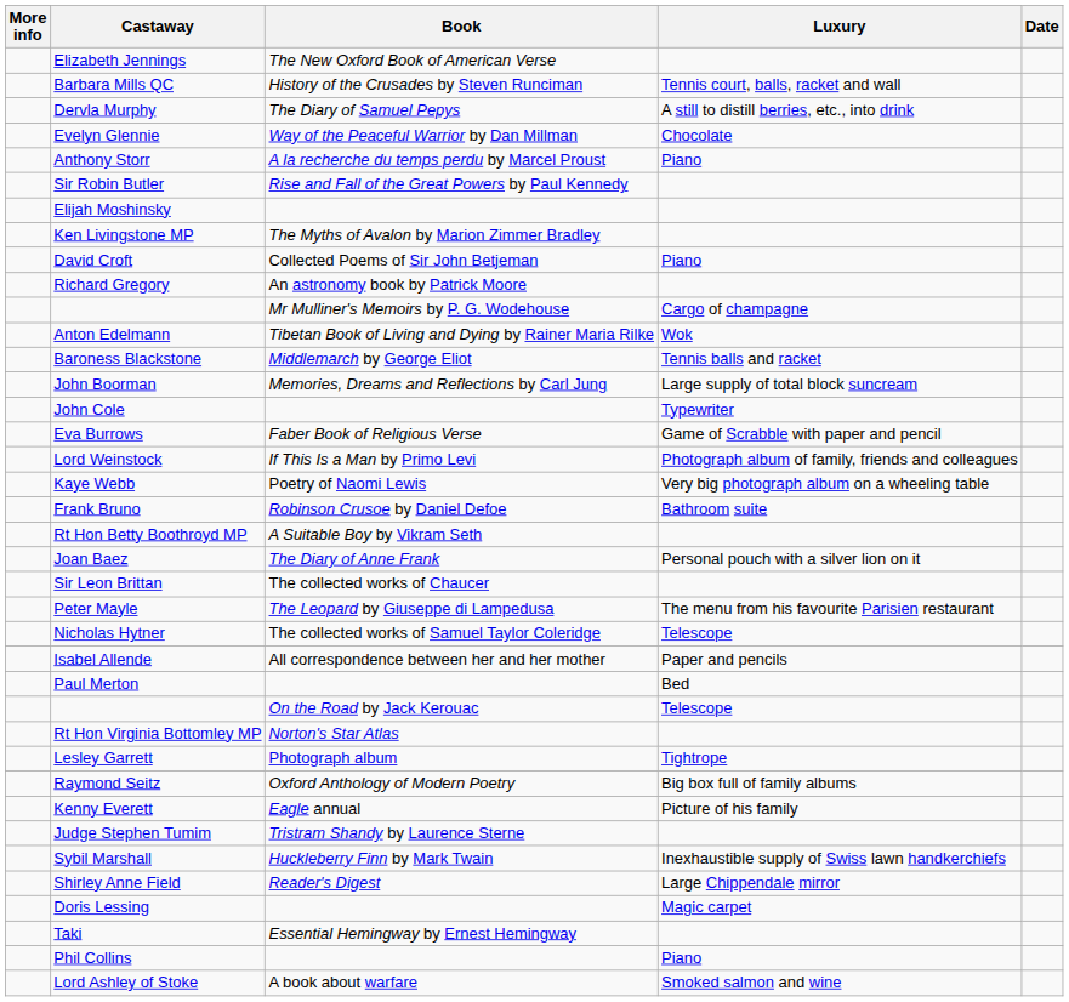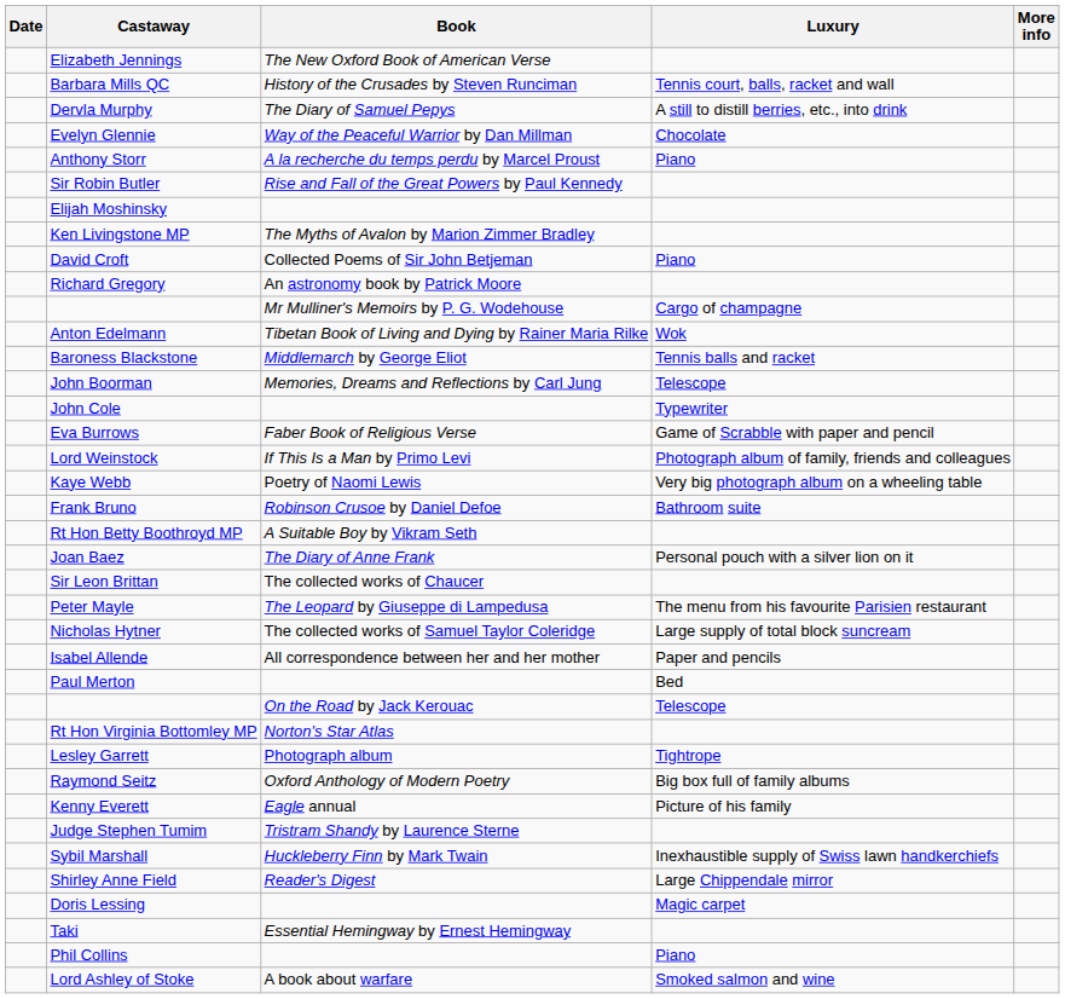 <table class="wikitable sortable">
 <tr>
-<th class="unsortable">More<br>info</th>
+<th>Date</th>
 <th>Castaway</th>
 <th>Book</th>
 <th>Luxury</th>
-<th>Date</th>
+<th class="unsortable">More<br>info</th>
 </tr>
 <tr>
 <td></td>
 <td><a href='#'>Elizabeth Jennings</a></td>
 <td><em>The New Oxford Book of American Verse</em></td>
 <td></td>
 <td></td>
 </tr>
 <tr>
 <td></td>
 <td><a href='#'>Barbara Mills QC</a></td>
 <td><em>History of the Crusades</em> by <a href='#'>Steven Runciman</a></td>
 <td><a href='#'>Tennis court</a>, <a href='#'>balls</a>, <a href='#'>racket</a> and wall</td>
 <td></td>
 </tr>
 <tr>
 <td></td>
 <td><a href='#'>Dervla Murphy</a></td>
 <td><em>The Diary of <a href='#'>Samuel Pepys</a></em></td>
 <td>A <a href='#'>still</a> to distill <a href='#'>berries</a>, etc., into <a href='#'>drink</a></td>
 <td></td>
 </tr>
 <tr>
 <td></td>
 <td><a href='#'>Evelyn Glennie</a></td>
 <td><em><a href='#'>Way of the Peaceful Warrior</a></em> by <a href='#'>Dan Millman</a></td>
 <td><a href='#'>Chocolate</a></td>
 <td></td>
 </tr>
 <tr>
 <td></td>
 <td><a href='#'>Anthony Storr</a></td>
 <td><em><a href='#'>A la recherche du temps perdu</a></em> by <a href='#'>Marcel Proust</a></td>
 <td><a href='#'>Piano</a></td>
 <td></td>
 </tr>
 <tr>
 <td></td>
 <td><a href='#'>Sir Robin Butler</a></td>
 <td><em><a href='#'>Rise and Fall of the Great Powers</a></em> by <a href='#'>Paul Kennedy</a></td>
 <td></td>
 <td></td>
 </tr>
 <tr>
 <td></td>
 <td><a href='#'>Elijah Moshinsky</a></td>
 <td></td>
 <td></td>
 <td></td>
 </tr>
 <tr>
 <td></td>
 <td><a href='#'>Ken Livingstone MP</a></td>
 <td><em>The Myths of Avalon</em> by <a href='#'>Marion Zimmer Bradley</a></td>
 <td></td>
 <td></td>
 </tr>
 <tr>
 <td></td>
 <td><a href='#'>David Croft</a></td>
 <td>Collected Poems of <a href='#'>Sir John Betjeman</a></td>
 <td><a href='#'>Piano</a></td>
 <td></td>
 </tr>
 <tr>
 <td></td>
 <td><a href='#'>Richard Gregory</a></td>
 <td>An <a href='#'>astronomy</a> book by <a href='#'>Patrick Moore</a></td>
 <td></td>
 <td></td>
 </tr>
 <tr>
 <td></td>
 <td></td>
 <td><em>Mr Mulliner's Memoirs</em> by <a href='#'>P. G. Wodehouse</a></td>
 <td><a href='#'>Cargo</a> of <a href='#'>champagne</a></td>
 <td></td>
 </tr>
 <tr>
 <td></td>
 <td><a href='#'>Anton Edelmann</a></td>
 <td><em>Tibetan Book of Living and Dying</em> by <a href='#'>Rainer Maria Rilke</a></td>
 <td><a href='#'>Wok</a></td>
 <td></td>
 </tr>
 <tr>
 <td></td>
 <td><a href='#'>Baroness Blackstone</a></td>
 <td><em><a href='#'>Middlemarch</a></em> by <a href='#'>George Eliot</a></td>
 <td><a href='#'>Tennis balls</a> and <a href='#'>racket</a></td>
 <td></td>
 </tr>
 <tr>
 <td></td>
 <td><a href='#'>John Boorman</a></td>
 <td><em>Memories, Dreams and Reflections</em> by <a href='#'>Carl Jung</a></td>
-<td>Large supply of total block <a href='#'>suncream</a></td>
+<td><a href='#'>Telescope</a></td>
 <td></td>
 </tr>
 <tr>
 <td></td>
 <td><a href='#'>John Cole</a></td>
 <td></td>
 <td><a href='#'>Typewriter</a></td>
 <td></td>
 </tr>
 <tr>
 <td></td>
 <td><a href='#'>Eva Burrows</a></td>
 <td><em>Faber Book of Religious Verse</em></td>
 <td>Game of <a href='#'>Scrabble</a> with paper and pencil</td>
 <td></td>
 </tr>
 <tr>
 <td></td>
 <td><a href='#'>Lord Weinstock</a></td>
 <td><em>If This Is a Man</em> by <a href='#'>Primo Levi</a></td>
 <td><a href='#'>Photograph album</a> of family, friends and colleagues</td>
 <td></td>
 </tr>
 <tr>
 <td></td>
 <td><a href='#'>Kaye Webb</a></td>
 <td>Poetry of <a href='#'>Naomi Lewis</a></td>
 <td>Very big <a href='#'>photograph album</a> on a wheeling table</td>
 <td></td>
 </tr>
 <tr>
 <td></td>
 <td><a href='#'>Frank Bruno</a></td>
 <td><em><a href='#'>Robinson Crusoe</a></em> by <a href='#'>Daniel Defoe</a></td>
 <td><a href='#'>Bathroom</a> <a href='#'>suite</a></td>
 <td></td>
 </tr>
 <tr>
 <td></td>
 <td><a href='#'>Rt Hon Betty Boothroyd MP</a></td>
 <td><em>A Suitable Boy</em> by <a href='#'>Vikram Seth</a></td>
 <td></td>
 <td></td>
 </tr>
 <tr>
 <td></td>
 <td><a href='#'>Joan Baez</a></td>
 <td><em><a href='#'>The Diary of Anne Frank</a></em></td>
 <td>Personal pouch with a silver lion on it</td>
 <td></td>
 </tr>
 <tr>
 <td></td>
 <td><a href='#'>Sir Leon Brittan</a></td>
 <td>The collected works of <a href='#'>Chaucer</a></td>
 <td></td>
 <td></td>
 </tr>
 <tr>
 <td></td>
 <td><a href='#'>Peter Mayle</a></td>
 <td><em><a href='#'>The Leopard</a></em> by <a href='#'>Giuseppe di Lampedusa</a></td>
 <td>The menu from his favourite <a href='#'>Parisien</a> restaurant</td>
 <td></td>
 </tr>
 <tr>
 <td></td>
 <td><a href='#'>Nicholas Hytner</a></td>
 <td>The collected works of <a href='#'>Samuel Taylor Coleridge</a></td>
-<td><a href='#'>Telescope</a></td>
+<td>Large supply of total block <a href='#'>suncream</a></td>
 <td></td>
 </tr>
 <tr>
 <td></td>
 <td><a href='#'>Isabel Allende</a></td>
 <td>All correspondence between her and her mother</td>
 <td>Paper and pencils</td>
 <td></td>
 </tr>
 <tr>
 <td></td>
 <td><a href='#'>Paul Merton</a></td>
 <td></td>
 <td>Bed</td>
 <td></td>
 </tr>
 <tr>
 <td></td>
 <td></td>
 <td><em><a href='#'>On the Road</a></em> by <a href='#'>Jack Kerouac</a></td>
 <td><a href='#'>Telescope</a></td>
 <td></td>
 </tr>
 <tr>
 <td></td>
 <td><a href='#'>Rt Hon Virginia Bottomley MP</a></td>
 <td><em><a href='#'>Norton's Star Atlas</a></em></td>
 <td></td>
 <td></td>
 </tr>
 <tr>
 <td></td>
 <td><a href='#'>Lesley Garrett</a></td>
 <td><a href='#'>Photograph album</a></td>
 <td><a href='#'>Tightrope</a></td>
 <td></td>
 </tr>
 <tr>
 <td></td>
 <td><a href='#'>Raymond Seitz</a></td>
 <td><em>Oxford Anthology of Modern Poetry</em></td>
 <td>Big box full of family albums</td>
 <td></td>
 </tr>
 <tr>
 <td></td>
 <td><a href='#'>Kenny Everett</a></td>
 <td><em><a href='#'>Eagle</a></em> annual</td>
 <td>Picture of his family</td>
 <td></td>
 </tr>
 <tr>
 <td></td>
 <td><a href='#'>Judge Stephen Tumim</a></td>
 <td><em><a href='#'>Tristram Shandy</a></em> by <a href='#'>Laurence Sterne</a></td>
 <td></td>
 <td></td>
 </tr>
 <tr>
 <td></td>
 <td><a href='#'>Sybil Marshall</a></td>
 <td><em><a href='#'>Huckleberry Finn</a></em> by <a href='#'>Mark Twain</a></td>
 <td>Inexhaustible supply of <a href='#'>Swiss</a> lawn <a href='#'>handkerchiefs</a></td>
 <td></td>
 </tr>
 <tr>
 <td></td>
 <td><a href='#'>Shirley Anne Field</a></td>
 <td><em><a href='#'>Reader's Digest</a></em></td>
 <td>Large <a href='#'>Chippendale</a> <a href='#'>mirror</a></td>
 <td></td>
 </tr>
 <tr>
 <td></td>
 <td><a href='#'>Doris Lessing</a></td>
 <td></td>
 <td><a href='#'>Magic carpet</a></td>
 <td></td>
 </tr>
 <tr>
 <td></td>
 <td><a href='#'>Taki</a></td>
 <td><em>Essential Hemingway</em> by <a href='#'>Ernest Hemingway</a></td>
 <td></td>
 <td></td>
 </tr>
 <tr>
 <td></td>
 <td><a href='#'>Phil Collins</a></td>
 <td></td>
 <td><a href='#'>Piano</a></td>
 <td></td>
 </tr>
 <tr>
 <td></td>
 <td><a href='#'>Lord Ashley of Stoke</a></td>
 <td>A book about <a href='#'>warfare</a></td>
 <td><a href='#'>Smoked salmon</a> and <a href='#'>wine</a></td>
 <td></td>
 </tr>
 </table>
